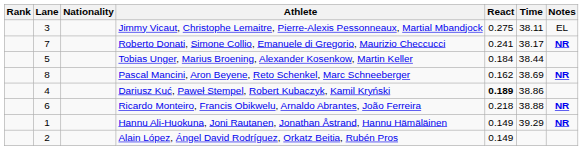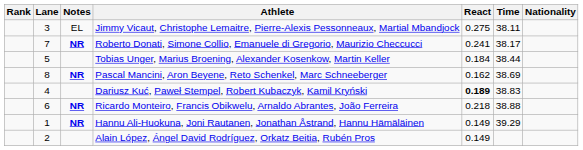 <table class="wikitable sortable" style="text-align:center">
 <tr>
 <th>Rank</th>
 <th>Lane</th>
-<th>Nationality</th>
+<th>Notes</th>
 <th>Athlete</th>
 <th>React</th>
 <th>Time</th>
-<th>Notes</th>
+<th>Nationality</th>
 </tr>
 <tr>
 <td></td>
 <td>3</td>
-<td align=left></td>
+<td>EL</td>
 <td align=left><a href='#'>Jimmy Vicaut</a>, <a href='#'>Christophe Lemaitre</a>, <a href='#'>Pierre-Alexis Pessonneaux</a>, <a href='#'>Martial Mbandjock</a></td>
 <td>0.275</td>
 <td>38.11</td>
-<td>EL</td>
+<td align=left></td>
 </tr>
 <tr>
 <td></td>
 <td>7</td>
-<td align=left></td>
+<td><strong><a href='#'>NR</a></strong></td>
 <td align=left><a href='#'>Roberto Donati</a>, <a href='#'>Simone Collio</a>, <a href='#'>Emanuele di Gregorio</a>, <a href='#'>Maurizio Checcucci</a></td>
 <td>0.241</td>
 <td>38.17</td>
-<td><strong><a href='#'>NR</a></strong></td>
+<td align=left></td>
 </tr>
 <tr>
 <td></td>
 <td>5</td>
-<td align=left></td>
+<td></td>
 <td align=left><a href='#'>Tobias Unger</a>, <a href='#'>Marius Broening</a>, <a href='#'>Alexander Kosenkow</a>, <a href='#'>Martin Keller</a></td>
 <td>0.184</td>
 <td>38.44</td>
-<td></td>
+<td align=left></td>
 </tr>
 <tr>
 <td></td>
 <td>8</td>
-<td align=left></td>
+<td><strong><a href='#'>NR</a></strong></td>
 <td align=left><a href='#'>Pascal Mancini</a>, <a href='#'>Aron Beyene</a>, <a href='#'>Reto Schenkel</a>, <a href='#'>Marc Schneeberger</a></td>
 <td>0.162</td>
 <td>38.69</td>
-<td><strong><a href='#'>NR</a></strong></td>
+<td align=left></td>
 </tr>
 <tr>
 <td></td>
 <td>4</td>
-<td align=left></td>
+<td></td>
 <td align=left><a href='#'>Dariusz Kuć</a>, <a href='#'>Paweł Stempel</a>, <a href='#'>Robert Kubaczyk</a>, <a href='#'>Kamil Kryński</a></td>
 <td><strong>0.189</strong></td>
-<td>38.86</td>
-<td></td>
+<td>38.83</td>
+<td align=left></td>
 </tr>
 <tr>
 <td></td>
 <td>6</td>
-<td align=left></td>
+<td><strong><a href='#'>NR</a></strong></td>
 <td align=left><a href='#'>Ricardo Monteiro</a>, <a href='#'>Francis Obikwelu</a>, <a href='#'>Arnaldo Abrantes</a>, <a href='#'>João Ferreira</a></td>
 <td>0.218</td>
 <td>38.88</td>
-<td><strong><a href='#'>NR</a></strong></td>
+<td align=left></td>
 </tr>
 <tr>
 <td></td>
 <td>1</td>
-<td align=left></td>
+<td><strong><a href='#'>NR</a></strong></td>
 <td align=left><a href='#'>Hannu Ali-Huokuna</a>, <a href='#'>Joni Rautanen</a>, <a href='#'>Jonathan Åstrand</a>, <a href='#'>Hannu Hämäläinen</a></td>
 <td>0.149</td>
 <td>39.29</td>
-<td><strong><a href='#'>NR</a></strong></td>
+<td align=left></td>
 </tr>
 <tr>
 <td></td>
 <td>2</td>
-<td align=left></td>
+<td></td>
 <td align=left><a href='#'>Alain López</a>, <a href='#'>Ángel David Rodríguez</a>, <a href='#'>Orkatz Beitia</a>, <a href='#'>Rubén Pros</a></td>
 <td>0.149</td>
 <td></td>
-<td></td>
+<td align=left></td>
 </tr>
 </table>
